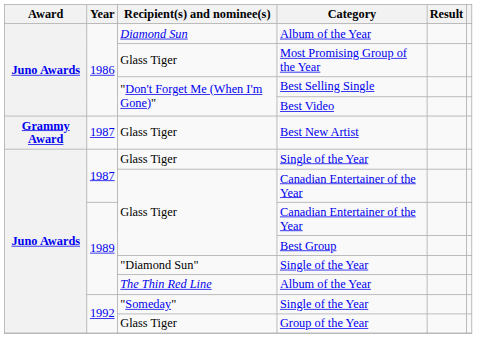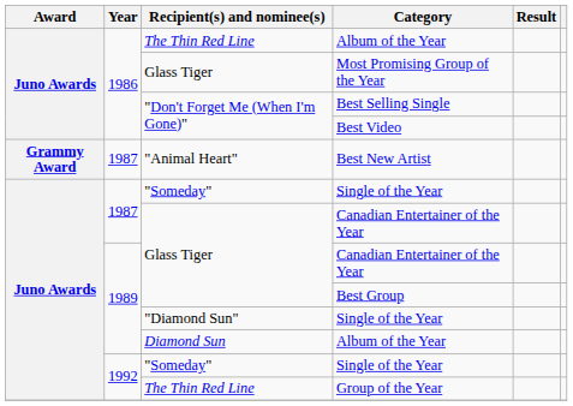 <table class="wikitable sortable plainrowheaders">
 <tr>
 <th scope="col">Award</th>
 <th scope="col">Year</th>
 <th scope="col">Recipient(s) and nominee(s)</th>
 <th scope="col">Category</th>
 <th scope="col">Result</th>
 <th scope="col" class="unsortable"></th>
 </tr>
 <tr>
 <th rowspan="4" scope="row"><a href='#'>Juno Awards</a></th>
 <td rowspan="4"><a href='#'>1986</a></td>
-<td><em><a href='#'>Diamond Sun</a></em></td>
+<td><em><a href='#'>The Thin Red Line</a></em></td>
 <td><a href='#'>Album of the Year</a></td>
 <td></td>
 <td style="text-align:center;"></td>
 </tr>
 <tr>
 <td>Glass Tiger</td>
 <td><a href='#'>Most Promising Group of the Year</a></td>
 <td></td>
 <td style="text-align:center;"></td>
 </tr>
 <tr>
 <td rowspan=2>"<a href='#'>Don't Forget Me (When I'm Gone)</a>"</td>
 <td><a href='#'>Best Selling Single</a></td>
 <td></td>
 <td style="text-align:center;"></td>
 </tr>
 <tr>
 <td><a href='#'>Best Video</a></td>
 <td></td>
 <td style="text-align:center;"></td>
 </tr>
 <tr>
 <th scope="row"><a href='#'>Grammy Award</a></th>
 <td><a href='#'>1987</a></td>
-<td>Glass Tiger</td>
+<td>"Animal Heart"</td>
 <td><a href='#'>Best New Artist</a></td>
 <td></td>
 <td style="text-align:center;"></td>
 </tr>
 <tr>
 <th rowspan="8" scope="row"><a href='#'>Juno Awards</a></th>
 <td rowspan="2"><a href='#'>1987</a></td>
-<td>Glass Tiger</td>
+<td>"<a href='#'>Someday</a>"</td>
 <td><a href='#'>Single of the Year</a></td>
 <td></td>
 <td style="text-align:center;"></td>
 </tr>
 <tr>
 <td rowspan="3">Glass Tiger</td>
 <td><a href='#'>Canadian Entertainer of the Year</a></td>
 <td></td>
 <td style="text-align:center;"></td>
 </tr>
 <tr>
 <td rowspan="4"><a href='#'>1989</a></td>
 <td><a href='#'>Canadian Entertainer of the Year</a></td>
 <td></td>
 <td style="text-align:center;"></td>
 </tr>
 <tr>
 <td><a href='#'>Best Group</a></td>
 <td></td>
 <td style="text-align:center;"></td>
 </tr>
 <tr>
 <td>"Diamond Sun"</td>
 <td><a href='#'>Single of the Year</a></td>
 <td></td>
 <td style="text-align:center;"></td>
 </tr>
 <tr>
-<td><em><a href='#'>The Thin Red Line</a></em></td>
+<td><em><a href='#'>Diamond Sun</a></em></td>
 <td><a href='#'>Album of the Year</a></td>
 <td></td>
 <td style="text-align:center;"></td>
 </tr>
 <tr>
 <td rowspan="2"><a href='#'>1992</a></td>
 <td>"<a href='#'>Someday</a>"</td>
 <td><a href='#'>Single of the Year</a></td>
 <td></td>
 <td style="text-align:center;"></td>
 </tr>
 <tr>
-<td>Glass Tiger</td>
+<td><em><a href='#'>The Thin Red Line</a></em></td>
 <td><a href='#'>Group of the Year</a></td>
 <td></td>
 <td style="text-align:center;"></td>
 </tr>
 <tr>
 </tr>
 </table>
